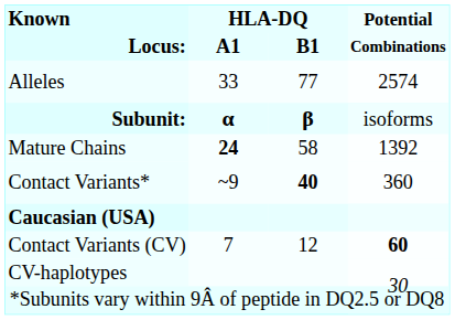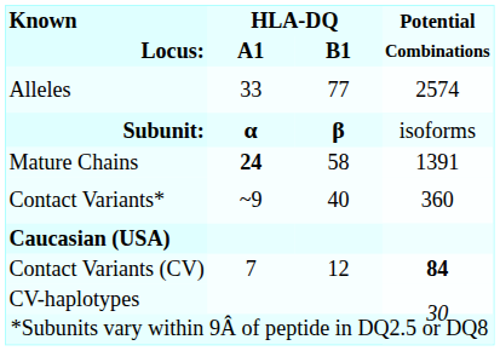 <table border="0" cellpadding="2" cellspacing="0" align="left" style="text-align:center; margin-right: 1em; border:1px #b0ffff solid; background:#f7ffff;">
 <tr Style = "Background:#e7ffff">
 <th Style = "Background:#dfffff" align= "Left">Known</th>
 <th colspan = "2">HLA-DQ</th>
 <th Style = "background:#efffff; font-size:90%">Potential</th>
 </tr>
 <tr Style = "Background:#e7ffff">
 <th Style = "Background:#dfffff" align= "right">Locus:</th>
 <th width = "60">A1</th>
 <th width = "60">B1</th>
 <th Style = "background:#efffff; font-size:80%">Combinations</th>
 </tr>
 <tr>
 <td Style = "Background:#efffff" align="left" height = "30" valign = "up">Alleles</td>
 <td valign = "up">33</td>
 <td valign = "up">77</td>
 <td Style = "Background:#fcffff;" valign = "up">2574</td>
 </tr>
 <tr Style = "Background:#e7ffff">
 <th Style = "Background:#dfffff" align= "right">Subunit:</th>
 <th Style = "font-size:110%" width = "60">α</th>
 <th Style = "font-size:110%" width = "60">β</th>
 <td Style = "background:#efffff;">isoforms</td>
 </tr>
 <tr>
 <td Style = "Background:#efffff" align="left">Mature Chains</td>
 <td><strong>24</strong></td>
 <td>58</td>
-<td Style = "Background:#fcffff;">1392</td>
+<td Style = "Background:#fcffff;">1391</td>
 </tr>
 <tr>
 <td Style = "Background:#efffff" align="left" height = "30" valign = "up">Contact Variants*</td>
 <td valign = "up">~9</td>
-<td valign = "up"><strong>40</strong></td>
+<td valign = "up">40</td>
 <td Style = "Background:#fcffff;" valign = "up">360</td>
 </tr>
 <tr Style = "Background:#e7ffff">
 <th Style = "Background:#dfffff" align= "left">Caucasian (USA)</th>
 <th></th>
 <th></th>
 <td Style = "background:#efffff;"></td>
 </tr>
 <tr>
 <td Style = "Background:#efffff" align="left">Contact Variants (CV)</td>
 <td>7</td>
 <td>12</td>
-<th Style = "Background:#fcffff;">60</th>
+<th Style = "Background:#fcffff;">84</th>
 </tr>
 <tr>
 <td Style = "Background:#efffff" align="left">CV-haplotypes</td>
 <td></td>
 <td></td>
 <td Style = "Background:#fcffff;" rowspan = "2" valign = "up"><em>30</em></td>
 </tr>
 <tr Style = "Background:#e7ffff">
 <td colspan = "4">*Subunits vary within 9Â of peptide in DQ2.5 or DQ8</td>
 </tr>
 </table>
